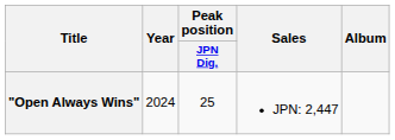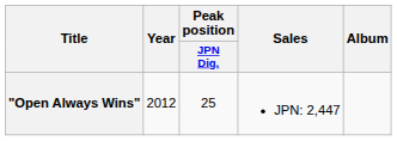 <table class="wikitable plainrowheaders" style="text-align:center">
 <tr>
 <th scope="col" rowspan="2">Title</th>
 <th scope="col" rowspan="2">Year</th>
 <th scope="col">Peak<br>position</th>
 <th scope="col" rowspan="2">Sales</th>
 <th scope="col" rowspan="2">Album</th>
 </tr>
 <tr>
 <th scope="col" style="width:2.75em;font-size:85%"><a href='#'>JPN<br>Dig.</a><br></th>
 </tr>
 <tr>
 <th scope="row">"Open Always Wins"</th>
-<td>2024</td>
+<td>2012</td>
 <td>25</td>
 <td><br><ul><li>JPN: 2,447</li></ul></td>
 <td></td>
 </tr>
 </table>
